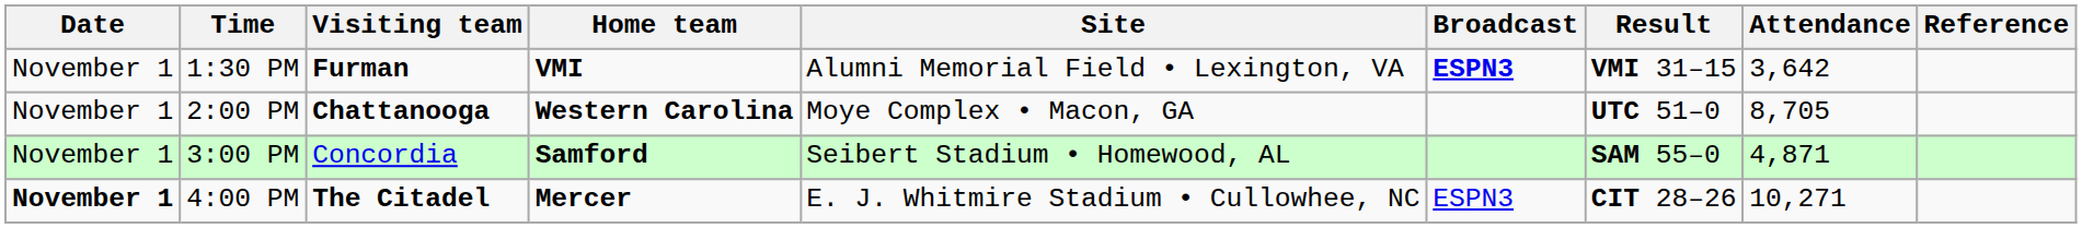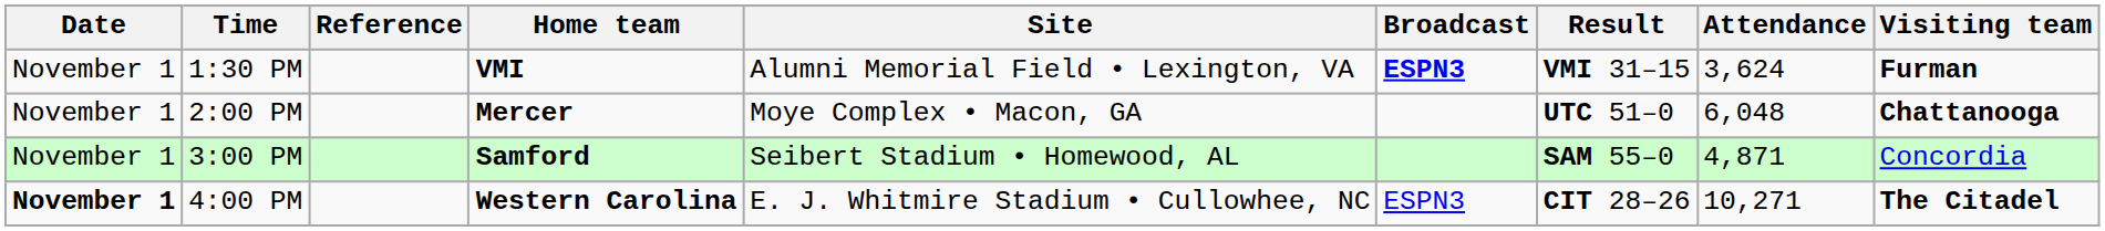 <table class="wikitable" style="font-size:95%;">
 <tr>
 <th>Date</th>
 <th>Time</th>
-<th>Visiting team</th>
+<th class="unsortable">Reference</th>
 <th>Home team</th>
 <th>Site</th>
 <th>Broadcast</th>
 <th>Result</th>
 <th>Attendance</th>
-<th class="unsortable">Reference</th>
+<th>Visiting team</th>
 </tr>
 <tr bgcolor=>
 <td>November 1</td>
 <td>1:30 PM</td>
-<td><strong>Furman</strong></td>
+<td></td>
 <td><strong>VMI</strong></td>
 <td>Alumni Memorial Field • Lexington, VA</td>
 <td><strong><a href='#'>ESPN3</a></strong></td>
 <td><strong>VMI</strong> 31–15</td>
-<td>3,642</td>
-<td></td>
+<td>3,624</td>
+<td><strong>Furman</strong></td>
 </tr>
 <tr bgcolor=>
 <td>November 1</td>
 <td>2:00 PM</td>
-<td><strong>Chattanooga</strong></td>
-<td><strong>Western Carolina</strong></td>
+<td></td>
+<td><strong>Mercer</strong></td>
 <td>Moye Complex • Macon, GA</td>
 <td></td>
 <td><strong>UTC</strong> 51–0</td>
-<td>8,705</td>
-<td></td>
+<td>6,048</td>
+<td><strong>Chattanooga</strong></td>
 </tr>
 <tr bgcolor=ccffcc>
 <td>November 1</td>
 <td>3:00 PM</td>
-<td><a href='#'>Concordia</a></td>
+<td></td>
 <td><strong>Samford</strong></td>
 <td>Seibert Stadium • Homewood, AL</td>
 <td></td>
 <td><strong>SAM</strong> 55–0</td>
 <td>4,871</td>
-<td></td>
+<td><a href='#'>Concordia</a></td>
 </tr>
 <tr bgcolor=>
 <td><strong>November 1</strong></td>
 <td>4:00 PM</td>
-<td><strong>The Citadel</strong></td>
-<td><strong>Mercer</strong></td>
+<td></td>
+<td><strong>Western Carolina</strong></td>
 <td>E. J. Whitmire Stadium • Cullowhee, NC</td>
 <td><a href='#'>ESPN3</a></td>
 <td><strong>CIT</strong> 28–26</td>
 <td>10,271</td>
-<td></td>
+<td><strong>The Citadel</strong></td>
 </tr>
 </table>
